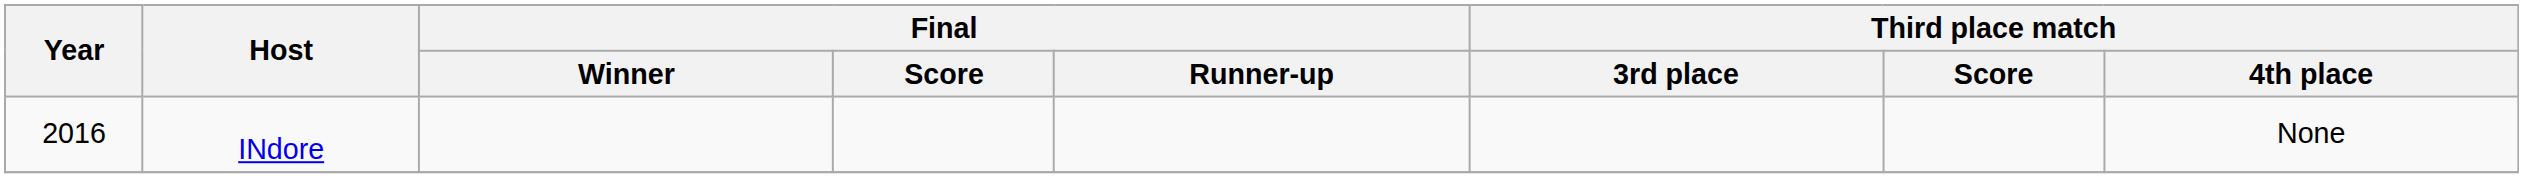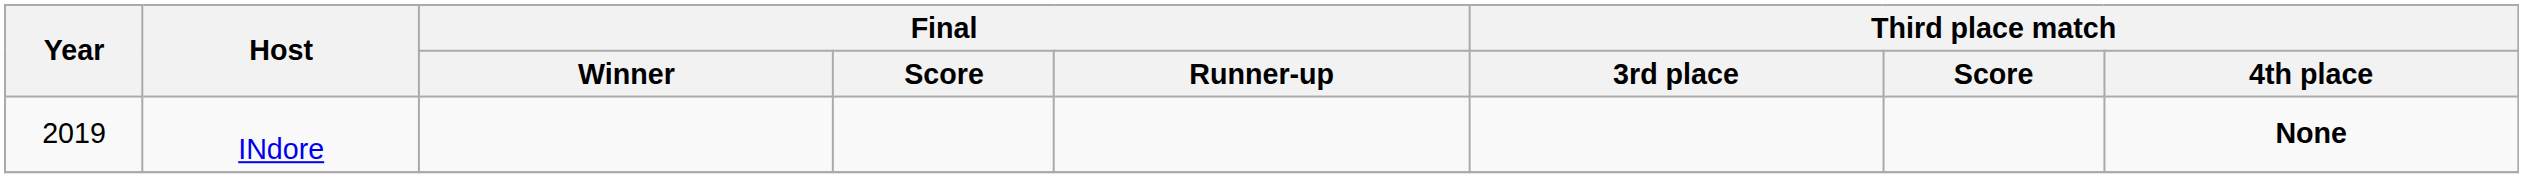 <table class="wikitable" style="font-size:90%; width: 100%; text-align: center;">
 <tr>
 <th rowspan=2 width=5%>Year</th>
 <th rowspan=2 width=10%>Host</th>
 <th colspan=3>Final</th>
 <th colspan=3>Third place match</th>
 </tr>
 <tr>
 <th width=15%>Winner</th>
 <th width=8%>Score</th>
 <th width=15%>Runner-up</th>
 <th width=15%>3rd place</th>
 <th width=8%>Score</th>
 <th width=15%>4th place</th>
 </tr>
 <tr>
-<td>2016<br></td>
+<td>2019<br></td>
 <td><br><a href='#'>INdore</a></td>
 <td></td>
 <td></td>
 <td></td>
 <td></td>
 <td></td>
-<td>None</td>
+<td><strong>None</strong></td>
 </tr>
 <tr>
 </tr>
 </table>
